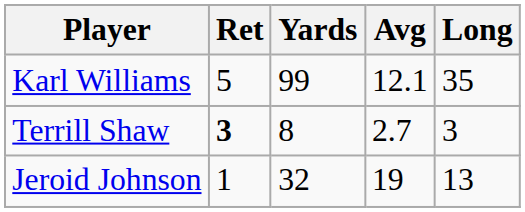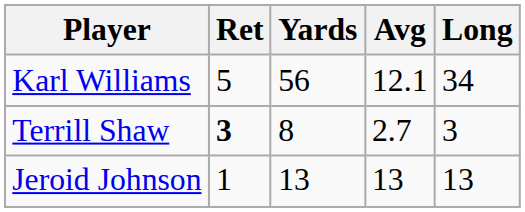 <table class="wikitable sortable">
 <tr>
 <th>Player</th>
 <th>Ret</th>
 <th>Yards</th>
 <th>Avg</th>
 <th>Long</th>
 </tr>
 <tr>
 <td><a href='#'>Karl Williams</a></td>
 <td>5</td>
-<td>99</td>
+<td>56</td>
 <td>12.1</td>
-<td>35</td>
+<td>34</td>
 </tr>
 <tr>
 <td><a href='#'>Terrill Shaw</a></td>
 <td><strong>3</strong></td>
 <td>8</td>
 <td>2.7</td>
 <td>3</td>
 </tr>
 <tr>
 <td><a href='#'>Jeroid Johnson</a></td>
 <td>1</td>
-<td>32</td>
-<td>19</td>
+<td>13</td>
+<td>13</td>
 <td>13</td>
 </tr>
 </table>
